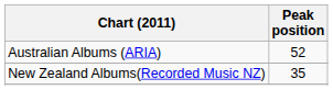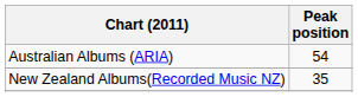 <table class="wikitable sortable">
 <tr>
 <th>Chart (2011)</th>
 <th>Peak<br>position</th>
 </tr>
 <tr>
 <td>Australian Albums (<a href='#'>ARIA</a>)</td>
-<td style="text-align:center;">52</td>
+<td style="text-align:center;">54</td>
 </tr>
 <tr>
 </tr>
 <tr>
 <td>New Zealand Albums(<a href='#'>Recorded Music NZ</a>)</td>
 <td style="text-align:center;">35</td>
 </tr>
 <tr>
 </tr>
 <tr>
 </tr>
 <tr>
 </tr>
 <tr>
 </tr>
 </table>
